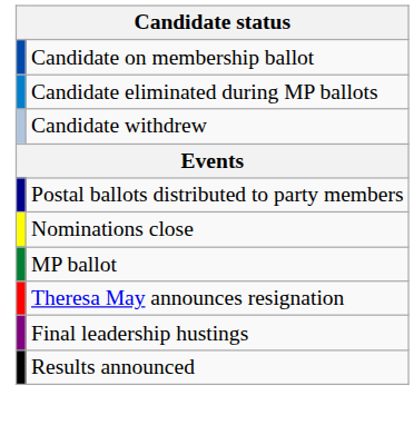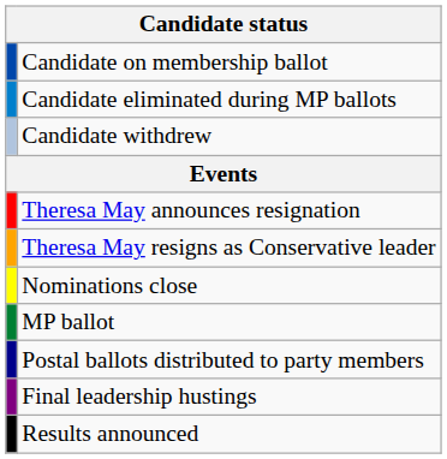 <table class="wikitable"  style="float:right; margin:11px">
 <tr>
 <th colspan="2">Candidate status</th>
 </tr>
 <tr>
 <td style="background:#0047ab;"></td>
 <td>Candidate on membership ballot</td>
 </tr>
 <tr>
 <td style="background:#007fcc;"></td>
 <td>Candidate eliminated during MP ballots</td>
 </tr>
 <tr>
 <td style="background:#B0C4DE;"></td>
 <td>Candidate withdrew</td>
 </tr>
 <tr>
 <th colspan="2">Events</th>
 </tr>
 <tr>
-<td style="background:darkblue;"></td>
-<td>Postal ballots distributed to party members</td>
+<td style="background:red;"></td>
+<td><a href='#'>Theresa May</a> announces resignation</td>
+</tr>
+<tr>
+<td style="background:orange;"></td>
+<td><a href='#'>Theresa May</a> resigns as Conservative leader</td>
 </tr>
 <tr>
 <td style="background:yellow;"></td>
 <td>Nominations close</td>
 </tr>
 <tr>
 <td style="background:#007f33;"></td>
 <td>MP ballot</td>
 </tr>
 <tr>
-<td style="background:red;"></td>
-<td><a href='#'>Theresa May</a> announces resignation</td>
+<td style="background:darkblue;"></td>
+<td>Postal ballots distributed to party members</td>
 </tr>
 <tr>
 <td style="background:purple;"></td>
 <td>Final leadership hustings</td>
 </tr>
 <tr>
 <td style="background:black;"></td>
 <td>Results announced</td>
 </tr>
 </table>
